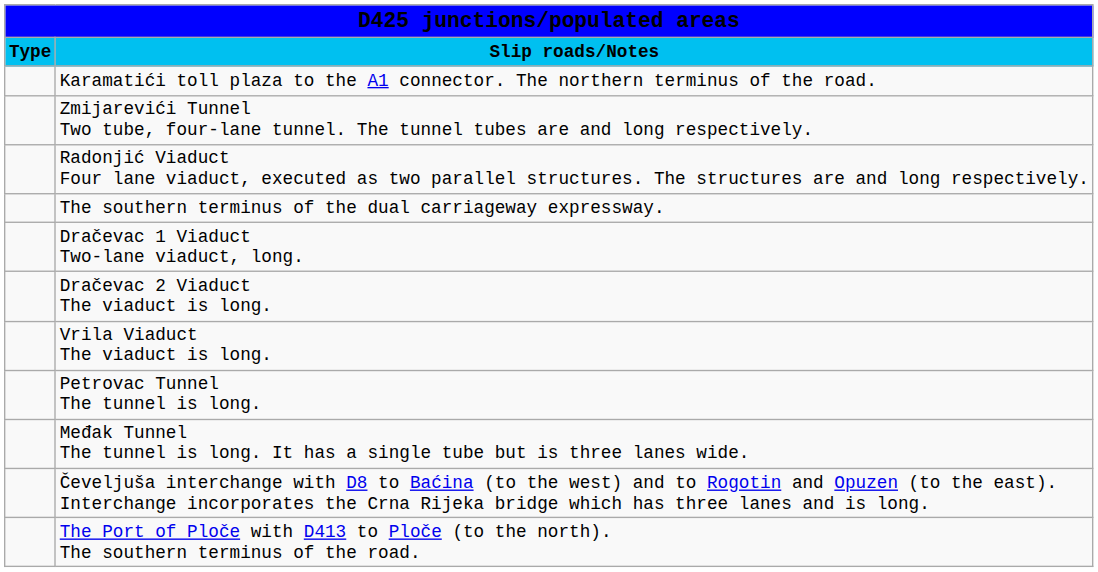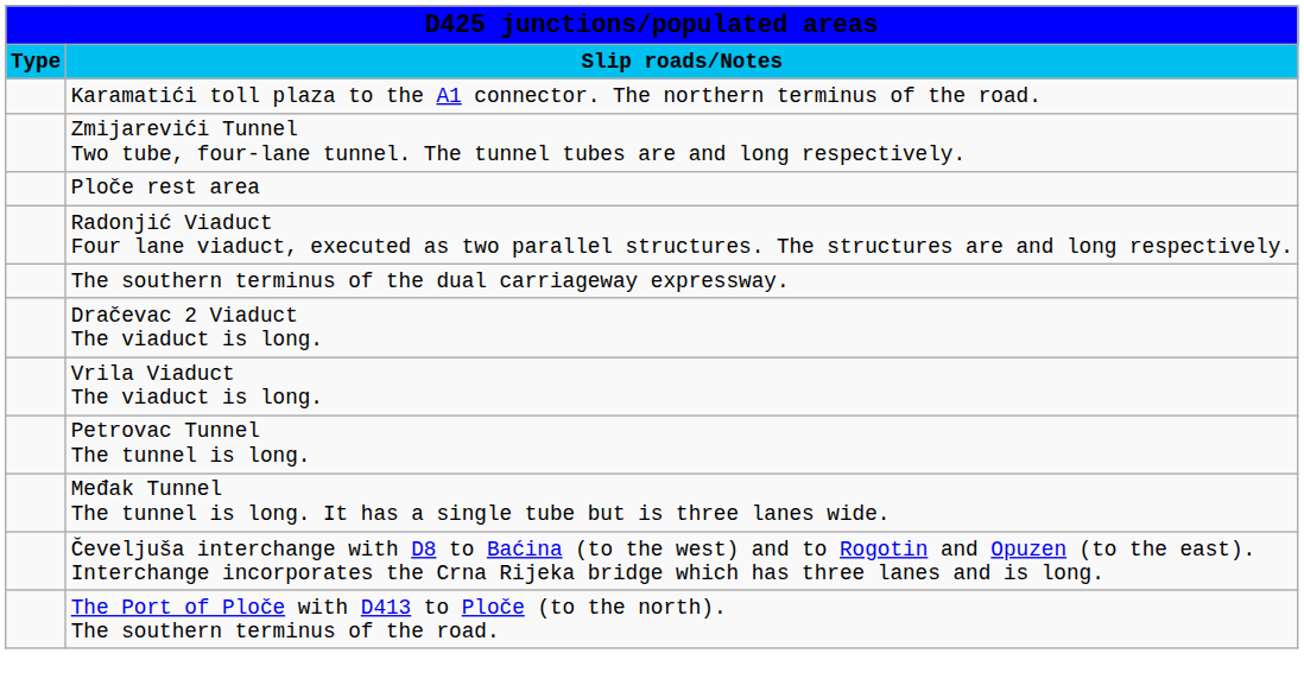 <table class="wikitable">
 <tr>
 <td colspan=2 bgcolor=blue align=center style=margin-top:15><span><big><strong>D425 junctions/populated areas</strong></big></span></td>
 </tr>
 <tr>
 <td align=center bgcolor=00c0f0><strong>Type</strong></td>
 <td align=center bgcolor=00c0f0><strong>Slip roads/Notes</strong></td>
 </tr>
 <tr>
 <td></td>
 <td>Karamatići toll plaza to the  <a href='#'>A1</a> connector. The northern terminus of the road.</td>
 </tr>
 <tr>
 <td></td>
 <td>Zmijarevići Tunnel<br>Two tube, four-lane tunnel. The tunnel tubes are  and  long respectively.</td>
 </tr>
 <tr>
 <td></td>
+<td>Ploče rest area</td>
+</tr>
+<tr>
+<td></td>
 <td>Radonjić Viaduct<br>Four lane viaduct, executed as two parallel structures. The structures are  and  long respectively.</td>
 </tr>
 <tr>
 <td></td>
 <td>The southern terminus of the dual carriageway expressway.</td>
-</tr>
-<tr>
-<td></td>
-<td>Dračevac 1 Viaduct<br>Two-lane viaduct,  long.</td>
 </tr>
 <tr>
 <td></td>
 <td>Dračevac 2 Viaduct<br>The viaduct is  long.</td>
 </tr>
 <tr>
 <td></td>
 <td>Vrila Viaduct<br>The viaduct is  long.</td>
 </tr>
 <tr>
 <td></td>
 <td>Petrovac Tunnel<br>The tunnel is  long.</td>
 </tr>
 <tr>
 <td></td>
 <td>Međak Tunnel<br>The tunnel is  long. It has a single tube but is three lanes wide.</td>
 </tr>
 <tr>
 <td></td>
 <td>Čeveljuša interchange with  <a href='#'>D8</a> to <a href='#'>Baćina</a> (to the west) and to <a href='#'>Rogotin</a> and <a href='#'>Opuzen</a> (to the east).<br>Interchange incorporates the Crna Rijeka bridge which has three lanes and is  long.</td>
 </tr>
 <tr>
 <td></td>
 <td><a href='#'>The Port of Ploče</a> with  <a href='#'>D413</a> to <a href='#'>Ploče</a> (to the north).<br>The southern terminus of the road.</td>
 </tr>
 </table>
